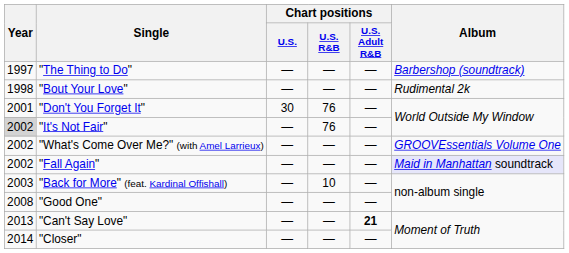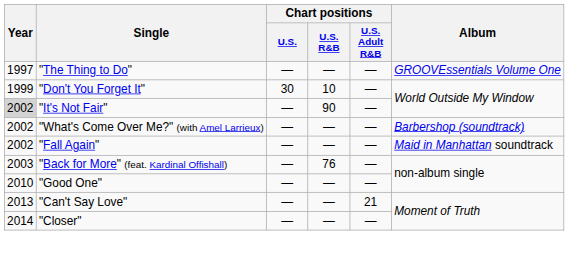 <table class="wikitable">
 <tr>
 <th rowspan="2">Year</th>
 <th rowspan="2">Single</th>
 <th colspan="3">Chart positions</th>
 <th rowspan="2">Album</th>
 </tr>
 <tr style="font-size:smaller;">
 <th width="50"><a href='#'>U.S.</a></th>
 <th width="50"><a href='#'>U.S. R&B</a></th>
 <th width="50"><a href='#'>U.S. Adult R&B</a></th>
 </tr>
 <tr>
 <td rowspan="1">1997</td>
 <td>"<a href='#'>The Thing to Do</a>"</td>
 <td align="center">—</td>
 <td align="center">—</td>
 <td align="center">—</td>
-<td><em><a href='#'>Barbershop (soundtrack)</a></em></td>
+<td><em><a href='#'>GROOVEssentials Volume One</a></em></td>
 </tr>
 <tr>
-<td rowspan="1">1998</td>
-<td>"<a href='#'>Bout Your Love</a>"</td>
-<td align="center">—</td>
-<td align="center">—</td>
-<td align="center">—</td>
-<td><em>Rudimental 2k</em></td>
-</tr>
-<tr>
-<td rowspan="1">2001</td>
+<td rowspan="1">1999</td>
 <td>"<a href='#'>Don't You Forget It</a>"</td>
 <td align="center">30</td>
-<td align="center">76</td>
+<td align="center">10</td>
 <td align="center">—</td>
 <td rowspan="2"><em>World Outside My Window</em></td>
 </tr>
 <tr>
 <td rowspan="1" style="background: lightgrey;">2002</td>
 <td>"<a href='#'>It's Not Fair</a>"</td>
 <td align="center">—</td>
-<td align="center">76</td>
+<td align="center">90</td>
 <td align="center">—</td>
 </tr>
 <tr>
 <td rowspan="1">2002</td>
 <td>"What's Come Over Me?"  <small>(with <a href='#'>Amel Larrieux</a>)</small></td>
 <td align="center">—</td>
 <td align="center">—</td>
 <td align="center">—</td>
-<td><em><a href='#'>GROOVEssentials Volume One</a></em></td>
+<td><em><a href='#'>Barbershop (soundtrack)</a></em></td>
 </tr>
 <tr>
 <td rowspan="1">2002</td>
 <td>"<a href='#'>Fall Again</a>"</td>
 <td align="center">—</td>
 <td align="center">—</td>
 <td align="center">—</td>
-<td style="background: lavender;"><em><a href='#'>Maid in Manhattan</a></em> soundtrack</td>
+<td><em><a href='#'>Maid in Manhattan</a></em> soundtrack</td>
 </tr>
 <tr>
 <td rowspan="1">2003</td>
 <td>"<a href='#'>Back for More</a>" <small>(feat. <a href='#'>Kardinal Offishall</a>)</small></td>
 <td align="center">—</td>
-<td align="center">10</td>
+<td align="center">76</td>
 <td align="center">—</td>
 <td rowspan="2">non-album single</td>
 </tr>
 <tr>
-<td rowspan="1">2008</td>
+<td rowspan="1">2010</td>
 <td>"Good One"</td>
 <td align="center">—</td>
 <td align="center">—</td>
 <td align="center">—</td>
 </tr>
 <tr>
 <td rowspan="1">2013</td>
 <td>"Can't Say Love"</td>
 <td align="center">—</td>
 <td align="center">—</td>
-<td align="center"><strong>21</strong></td>
+<td align="center">21</td>
 <td rowspan="2"><em>Moment of Truth</em></td>
 </tr>
 <tr>
 <td rowspan="1">2014</td>
 <td>"Closer"</td>
 <td align="center">—</td>
 <td align="center">—</td>
 <td align="center">—</td>
 </tr>
 </table>
